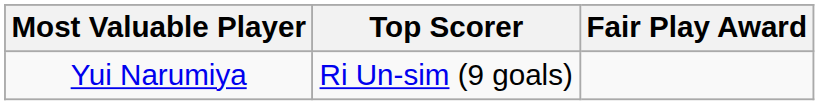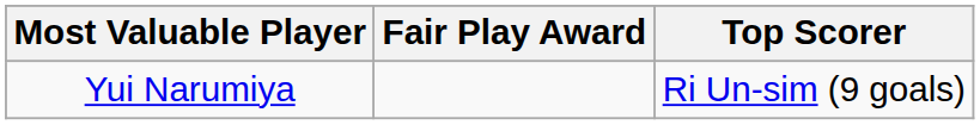 <table class=wikitable style="text-align:center; margin:auto">
 <tr>
 <th>Most Valuable Player</th>
+<th>Fair Play Award</th>
 <th>Top Scorer</th>
-<th>Fair Play Award</th>
 </tr>
 <tr>
 <td> <a href='#'>Yui Narumiya</a></td>
+<td></td>
 <td> <a href='#'>Ri Un-sim</a> (9 goals)</td>
-<td></td>
 </tr>
 </table>
